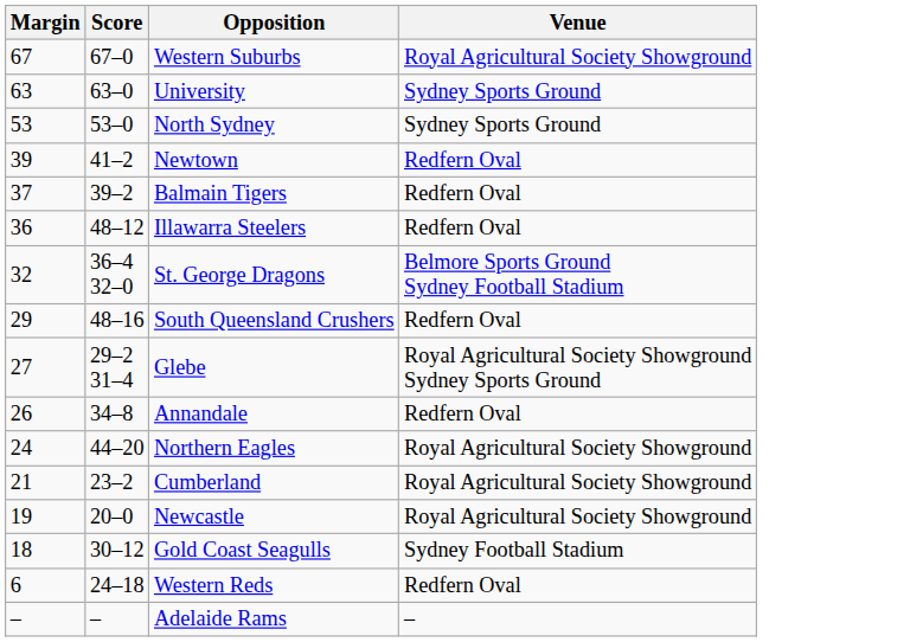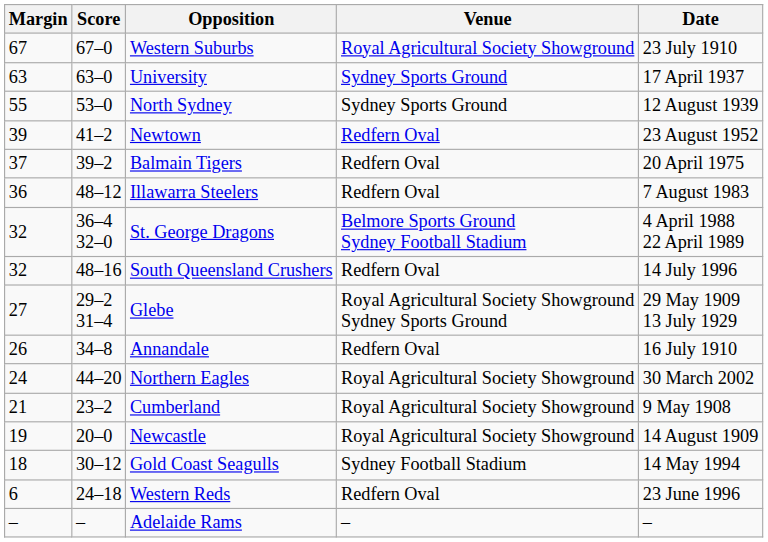 <table class="wikitable" style="text-align:left">
 <tr>
 <th>Margin</th>
 <th>Score</th>
 <th>Opposition</th>
 <th>Venue</th>
+<th>Date</th>
 </tr>
 <tr>
 <td>67</td>
 <td>67–0</td>
 <td> <a href='#'>Western Suburbs</a></td>
 <td><a href='#'>Royal Agricultural Society Showground</a></td>
+<td>23 July 1910</td>
 </tr>
 <tr>
 <td>63</td>
 <td>63–0</td>
 <td> <a href='#'>University</a></td>
 <td><a href='#'>Sydney Sports Ground</a></td>
+<td>17 April 1937</td>
 </tr>
 <tr>
-<td>53</td>
+<td>55</td>
 <td>53–0</td>
 <td> <a href='#'>North Sydney</a></td>
 <td>Sydney Sports Ground</td>
+<td>12 August 1939</td>
 </tr>
 <tr>
 <td>39</td>
 <td>41–2</td>
 <td> <a href='#'>Newtown</a></td>
 <td><a href='#'>Redfern Oval</a></td>
+<td>23 August 1952</td>
 </tr>
 <tr>
 <td>37</td>
 <td>39–2</td>
 <td> <a href='#'>Balmain Tigers</a></td>
 <td>Redfern Oval</td>
+<td>20 April 1975</td>
 </tr>
 <tr>
 <td>36</td>
 <td>48–12</td>
 <td> <a href='#'>Illawarra Steelers</a></td>
 <td>Redfern Oval</td>
+<td>7 August 1983</td>
 </tr>
 <tr>
 <td>32</td>
 <td>36–4<br>32–0</td>
 <td> <a href='#'>St. George Dragons</a></td>
 <td><a href='#'>Belmore Sports Ground</a><br><a href='#'>Sydney Football Stadium</a></td>
+<td>4 April 1988<br>22 April 1989</td>
 </tr>
 <tr>
-<td>29</td>
+<td>32</td>
 <td>48–16</td>
 <td> <a href='#'>South Queensland Crushers</a></td>
 <td>Redfern Oval</td>
+<td>14 July 1996</td>
 </tr>
 <tr>
 <td>27</td>
 <td>29–2<br>31–4</td>
 <td> <a href='#'>Glebe</a></td>
 <td>Royal Agricultural Society Showground<br>Sydney Sports Ground</td>
+<td>29 May 1909<br>13 July 1929</td>
 </tr>
 <tr>
 <td>26</td>
 <td>34–8</td>
 <td> <a href='#'>Annandale</a></td>
 <td>Redfern Oval</td>
+<td>16 July 1910</td>
 </tr>
 <tr>
 <td>24</td>
 <td>44–20</td>
 <td> <a href='#'>Northern Eagles</a></td>
 <td>Royal Agricultural Society Showground</td>
+<td>30 March 2002</td>
 </tr>
 <tr>
 <td>21</td>
 <td>23–2</td>
 <td> <a href='#'>Cumberland</a></td>
 <td>Royal Agricultural Society Showground</td>
+<td>9 May 1908</td>
 </tr>
 <tr>
 <td>19</td>
 <td>20–0</td>
 <td> <a href='#'>Newcastle</a></td>
 <td>Royal Agricultural Society Showground</td>
+<td>14 August 1909</td>
 </tr>
 <tr>
 <td>18</td>
 <td>30–12</td>
 <td> <a href='#'>Gold Coast Seagulls</a></td>
 <td>Sydney Football Stadium</td>
+<td>14 May 1994</td>
 </tr>
 <tr>
 <td>6</td>
 <td>24–18</td>
 <td> <a href='#'>Western Reds</a></td>
 <td>Redfern Oval</td>
+<td>23 June 1996</td>
 </tr>
 <tr>
 <td>–</td>
 <td>–</td>
 <td> <a href='#'>Adelaide Rams</a></td>
 <td>–</td>
+<td>–</td>
 </tr>
 </table>
